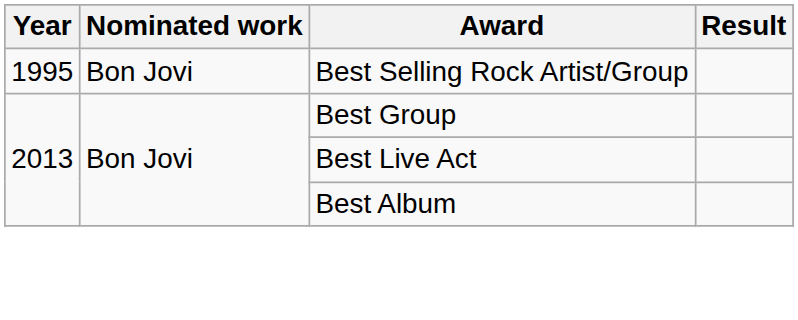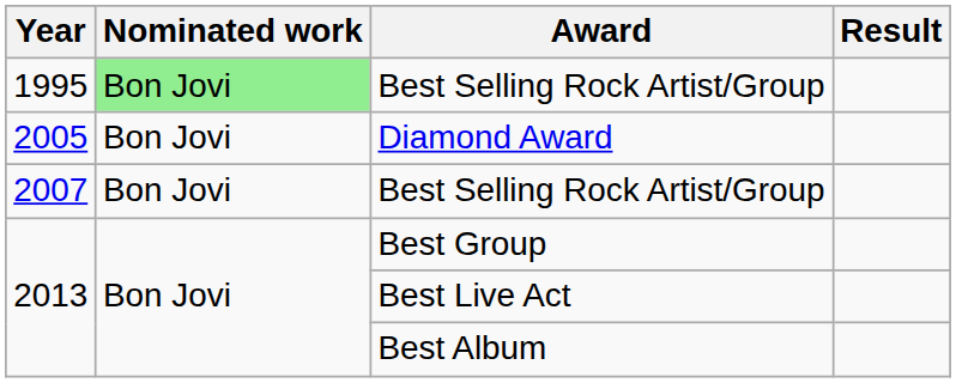 <table class="wikitable">
 <tr>
 <th>Year</th>
 <th>Nominated work</th>
 <th>Award</th>
 <th>Result</th>
 </tr>
 <tr>
 <td style="text-align:center;">1995</td>
+<td style="background: lightgreen;">Bon Jovi</td>
+<td>Best Selling Rock Artist/Group</td>
+<td></td>
+</tr>
+<tr>
+<td style="text-align:center;"><a href='#'>2005</a></td>
+<td>Bon Jovi</td>
+<td><a href='#'>Diamond Award</a></td>
+<td></td>
+</tr>
+<tr>
+<td style="text-align:center;"><a href='#'>2007</a></td>
 <td>Bon Jovi</td>
 <td>Best Selling Rock Artist/Group</td>
 <td></td>
 </tr>
 <tr>
 <td style="text-align:center;" rowspan="3">2013</td>
 <td rowspan="3">Bon Jovi</td>
 <td>Best Group</td>
 <td></td>
 </tr>
 <tr>
 <td>Best Live Act</td>
 <td></td>
 </tr>
 <tr>
 <td>Best Album</td>
 <td></td>
 </tr>
 </table>
